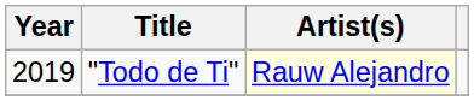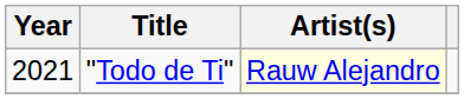 <table class="wikitable sortable">
 <tr>
 <th>Year</th>
 <th>Title</th>
 <th>Artist(s)</th>
 <th class="unsortable"></th>
 </tr>
 <tr>
-<td>2019</td>
+<td>2021</td>
 <td>"<a href='#'>Todo de Ti</a>"</td>
 <td style="background: lightyellow;"><a href='#'>Rauw Alejandro</a></td>
 <td></td>
 </tr>
 <tr>
 </tr>
 </table>
